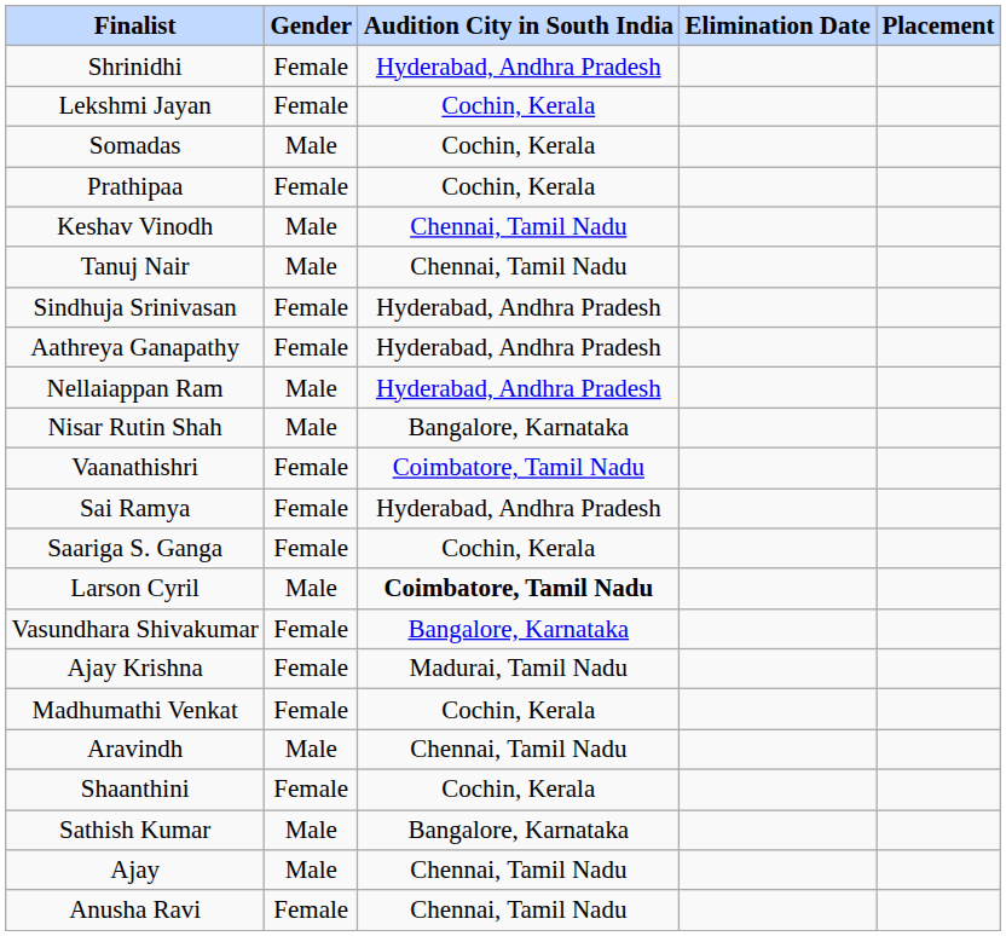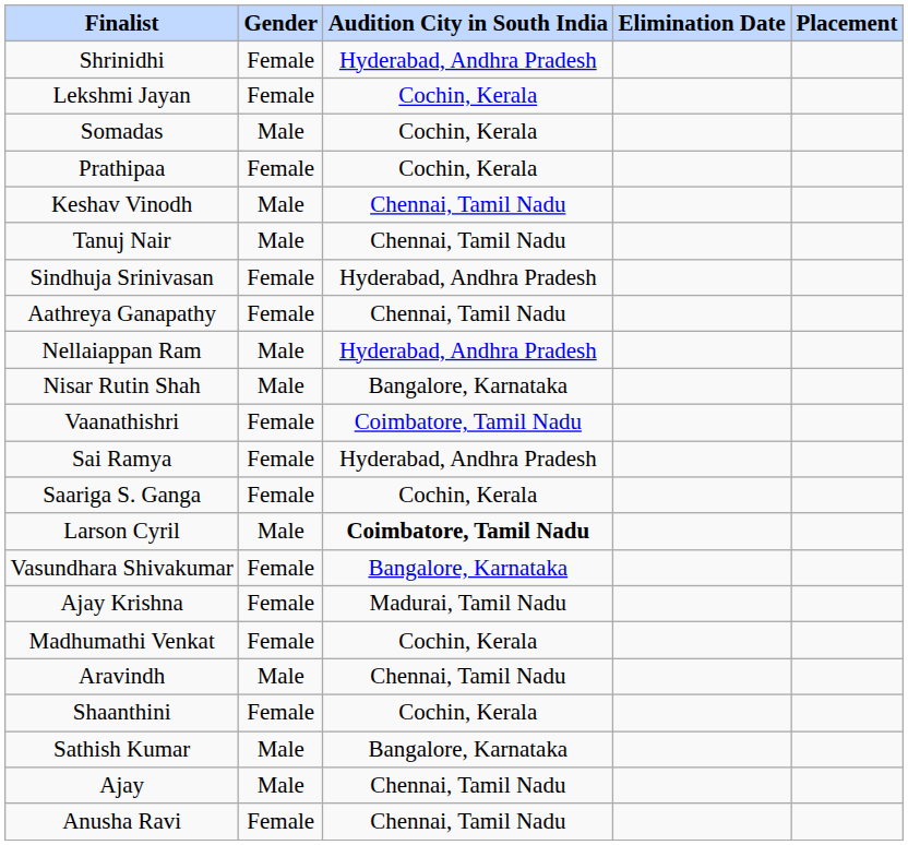 <table class="wikitable sortable" style="text-align: center; width: auto;">
 <tr style="background:#C1D8FF;">
 <th style="background-color:#C1D8FF;">Finalist</th>
 <th style="background-color:#C1D8FF;">Gender</th>
 <th style="background-color:#C1D8FF;">Audition City in South India</th>
 <th style="background-color:#C1D8FF;">Elimination Date</th>
 <th style="background-color:#C1D8FF;">Placement</th>
 </tr>
 <tr>
 <td>Shrinidhi</td>
 <td>Female</td>
 <td><a href='#'>Hyderabad, Andhra Pradesh</a></td>
 <td></td>
 <td></td>
 </tr>
 <tr>
 <td>Lekshmi Jayan</td>
 <td>Female</td>
 <td><a href='#'>Cochin, Kerala</a></td>
 <td></td>
 <td></td>
 </tr>
 <tr>
 <td>Somadas</td>
 <td>Male</td>
 <td>Cochin, Kerala</td>
 <td></td>
 <td></td>
 </tr>
 <tr>
 <td>Prathipaa</td>
 <td>Female</td>
 <td>Cochin, Kerala</td>
 <td></td>
 <td></td>
 </tr>
 <tr>
 <td>Keshav Vinodh</td>
 <td>Male</td>
 <td><a href='#'>Chennai, Tamil Nadu</a></td>
 <td></td>
 <td></td>
 </tr>
 <tr>
 <td>Tanuj Nair</td>
 <td>Male</td>
 <td>Chennai, Tamil Nadu</td>
 <td></td>
 <td></td>
 </tr>
 <tr>
 <td>Sindhuja Srinivasan</td>
 <td>Female</td>
 <td>Hyderabad, Andhra Pradesh</td>
 <td></td>
 <td></td>
 </tr>
 <tr>
 <td>Aathreya Ganapathy</td>
 <td>Female</td>
-<td>Hyderabad, Andhra Pradesh</td>
+<td>Chennai, Tamil Nadu</td>
 <td></td>
 <td></td>
 </tr>
 <tr>
 <td>Nellaiappan Ram</td>
 <td>Male</td>
 <td><a href='#'>Hyderabad, Andhra Pradesh</a></td>
 <td></td>
 <td></td>
 </tr>
 <tr>
 <td>Nisar Rutin Shah</td>
 <td>Male</td>
 <td>Bangalore, Karnataka</td>
 <td></td>
 <td></td>
 </tr>
 <tr>
 <td>Vaanathishri</td>
 <td>Female</td>
 <td><a href='#'>Coimbatore, Tamil Nadu</a></td>
 <td></td>
 <td></td>
 </tr>
 <tr>
 <td>Sai Ramya</td>
 <td>Female</td>
 <td>Hyderabad, Andhra Pradesh</td>
 <td></td>
 <td></td>
 </tr>
 <tr>
 <td>Saariga S. Ganga</td>
 <td>Female</td>
 <td>Cochin, Kerala</td>
 <td></td>
 <td></td>
 </tr>
 <tr>
 <td>Larson Cyril</td>
 <td>Male</td>
 <td><strong>Coimbatore, Tamil Nadu</strong></td>
 <td></td>
 <td></td>
 </tr>
 <tr>
 <td>Vasundhara Shivakumar</td>
 <td>Female</td>
 <td><a href='#'>Bangalore, Karnataka</a></td>
 <td></td>
 <td></td>
 </tr>
 <tr>
 <td>Ajay Krishna</td>
 <td>Female</td>
 <td>Madurai, Tamil Nadu</td>
 <td></td>
 <td></td>
 </tr>
 <tr>
 <td>Madhumathi Venkat</td>
 <td>Female</td>
 <td>Cochin, Kerala</td>
 <td></td>
 <td></td>
 </tr>
 <tr>
 <td>Aravindh</td>
 <td>Male</td>
 <td>Chennai, Tamil Nadu</td>
 <td></td>
 <td></td>
 </tr>
 <tr>
 <td>Shaanthini</td>
 <td>Female</td>
 <td>Cochin, Kerala</td>
 <td></td>
 <td></td>
 </tr>
 <tr>
 <td>Sathish Kumar</td>
 <td>Male</td>
 <td>Bangalore, Karnataka</td>
 <td></td>
 <td></td>
 </tr>
 <tr>
 <td>Ajay</td>
 <td>Male</td>
 <td>Chennai, Tamil Nadu</td>
 <td></td>
 <td></td>
 </tr>
 <tr>
 <td>Anusha Ravi</td>
 <td>Female</td>
 <td>Chennai, Tamil Nadu</td>
 <td></td>
 <td></td>
 </tr>
 <tr>
 </tr>
 </table>
